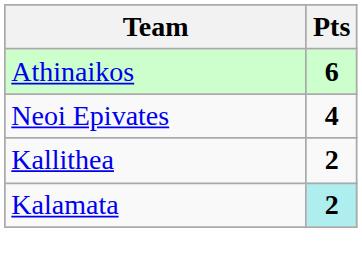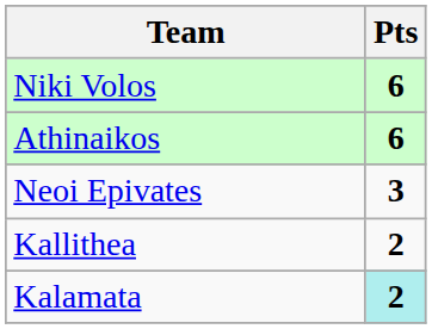 <table class="wikitable" style="text-align: center;">
 <tr>
 <th width=165>Team</th>
 <th width=20>Pts</th>
+</tr>
+<tr bgcolor="#ccffcc">
+<td align=left><a href='#'>Niki Volos</a></td>
+<td><strong>6</strong></td>
 </tr>
 <tr bgcolor="#ccffcc">
 <td align=left><a href='#'>Athinaikos</a></td>
 <td><strong>6</strong></td>
 </tr>
 <tr>
 <td align=left><a href='#'>Neoi Epivates</a></td>
-<td><strong>4</strong></td>
+<td><strong>3</strong></td>
 </tr>
 <tr>
 <td align=left><a href='#'>Kallithea</a></td>
 <td><strong>2</strong></td>
 </tr>
 <tr>
 <td align=left><a href='#'>Kalamata</a></td>
 <td style="background: paleturquoise;"><strong>2</strong></td>
 </tr>
 </table>
